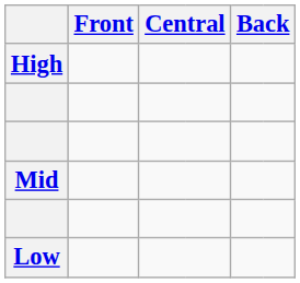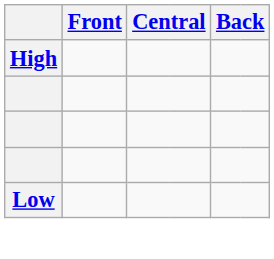 <table class="wikitable" style="text-align:center;">
 <tr>
 <th> </th>
 <th colspan="2"><a href='#'>Front</a></th>
 <th colspan="2"><a href='#'>Central</a></th>
 <th colspan="2"><a href='#'>Back</a></th>
 </tr>
 <tr>
 <th><a href='#'>High</a></th>
 <td style="border-right-width: 0;"></td>
 <td style="border-left-width: 0;"></td>
 <td style="border-right-width: 0;"> </td>
 <td style="border-left-width: 0;"> </td>
 <td style="border-right-width: 0;"></td>
 <td style="border-left-width: 0;"></td>
 </tr>
 <tr>
 <th></th>
 <td style="border-right-width: 0;"> </td>
 <td style="border-left-width: 0;"> </td>
 <td style="border-right-width: 0;"> </td>
 <td style="border-left-width: 0;"></td>
 <td style="border-right-width: 0;"></td>
 <td style="border-left-width: 0;"> </td>
 </tr>
 <tr>
 <th></th>
 <td style="border-right-width: 0;"> </td>
 <td style="border-left-width: 0;"> </td>
 <td style="border-right-width: 0;"> </td>
 <td style="border-left-width: 0;"> </td>
 <td style="border-right-width: 0;"> </td>
 <td style="border-left-width: 0;"></td>
 </tr>
 <tr>
-<th><a href='#'>Mid</a></th>
-<td style="border-right-width: 0;"> </td>
-<td style="border-left-width: 0;"> </td>
-<td style="border-right-width: 0;"> </td>
-<td style="border-left-width: 0;"> </td>
-<td style="border-right-width: 0;"> </td>
-<td style="border-left-width: 0;"> </td>
-</tr>
-<tr>
 <th></th>
 <td style="border-right-width: 0;"></td>
 <td style="border-left-width: 0;"></td>
 <td style="border-right-width: 0;"> </td>
 <td style="border-left-width: 0;"> </td>
 <td style="border-right-width: 0;"> </td>
 <td style="border-left-width: 0;"></td>
 </tr>
 <tr>
 <th><a href='#'>Low</a></th>
 <td style="border-right-width: 0;"> </td>
 <td style="border-left-width: 0;"> </td>
 <td style="border-right-width: 0;"></td>
 <td style="border-left-width: 0;"></td>
 <td style="border-right-width: 0;"> </td>
 <td style="border-left-width: 0;"> </td>
 </tr>
 </table>
